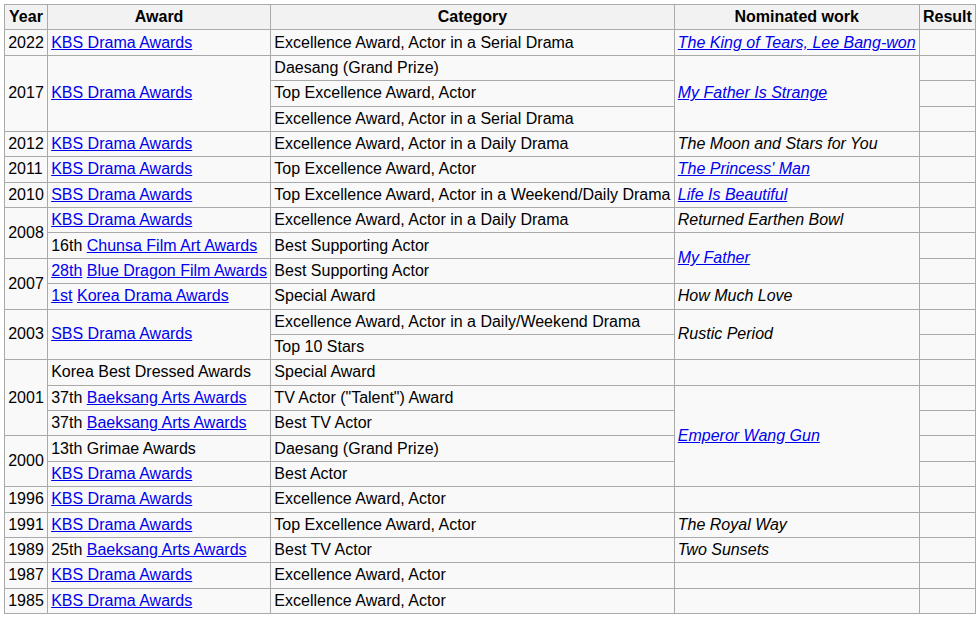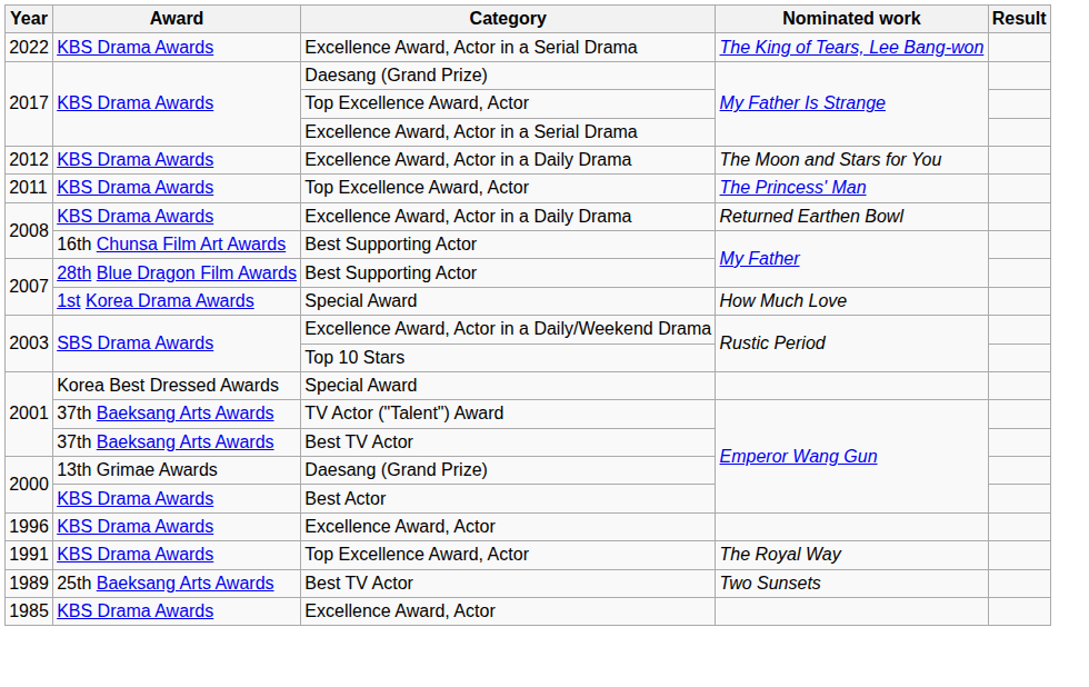 <table class="wikitable">
 <tr>
 <th>Year</th>
 <th>Award</th>
 <th>Category</th>
 <th>Nominated work</th>
 <th>Result</th>
 </tr>
 <tr>
 <td>2022</td>
 <td><a href='#'>KBS Drama Awards</a></td>
 <td>Excellence Award, Actor in a Serial Drama</td>
 <td><em><a href='#'>The King of Tears, Lee Bang-won</a></em></td>
 <td></td>
 </tr>
 <tr>
 <td rowspan=3>2017</td>
 <td rowspan=3><a href='#'>KBS Drama Awards</a></td>
 <td>Daesang (Grand Prize)</td>
 <td rowspan=3><em><a href='#'>My Father Is Strange</a></em></td>
 <td></td>
 </tr>
 <tr>
 <td>Top Excellence Award, Actor</td>
 <td></td>
 </tr>
 <tr>
 <td>Excellence Award, Actor in a Serial Drama</td>
 <td></td>
 </tr>
 <tr>
 <td>2012</td>
 <td><a href='#'>KBS Drama Awards</a></td>
 <td>Excellence Award, Actor in a Daily Drama</td>
 <td><em>The Moon and Stars for You</em></td>
 <td></td>
 </tr>
 <tr>
 <td>2011</td>
 <td><a href='#'>KBS Drama Awards</a></td>
 <td>Top Excellence Award, Actor</td>
 <td><em><a href='#'>The Princess' Man</a></em></td>
-<td></td>
-</tr>
-<tr>
-<td>2010</td>
-<td><a href='#'>SBS Drama Awards</a></td>
-<td>Top Excellence Award, Actor in a Weekend/Daily Drama</td>
-<td><em><a href='#'>Life Is Beautiful</a></em></td>
 <td></td>
 </tr>
 <tr>
 <td rowspan=2>2008</td>
 <td><a href='#'>KBS Drama Awards</a></td>
 <td>Excellence Award, Actor in a Daily Drama</td>
 <td><em>Returned Earthen Bowl</em></td>
 <td></td>
 </tr>
 <tr>
 <td>16th <a href='#'>Chunsa Film Art Awards</a></td>
 <td>Best Supporting Actor</td>
 <td rowspan=2><em><a href='#'>My Father</a></em></td>
 <td></td>
 </tr>
 <tr>
 <td rowspan=2>2007</td>
 <td><a href='#'>28th</a> <a href='#'>Blue Dragon Film Awards</a></td>
 <td>Best Supporting Actor</td>
 <td></td>
 </tr>
 <tr>
 <td><a href='#'>1st</a> <a href='#'>Korea Drama Awards</a></td>
 <td>Special Award</td>
 <td><em>How Much Love</em></td>
 <td></td>
 </tr>
 <tr>
 <td rowspan=2>2003</td>
 <td rowspan=2><a href='#'>SBS Drama Awards</a></td>
 <td>Excellence Award, Actor in a Daily/Weekend Drama</td>
 <td rowspan=2><em>Rustic Period</em></td>
 <td></td>
 </tr>
 <tr>
 <td>Top 10 Stars</td>
 <td></td>
 </tr>
 <tr>
 <td rowspan=3>2001</td>
 <td>Korea Best Dressed Awards</td>
 <td>Special Award</td>
 <td></td>
 <td></td>
 </tr>
 <tr>
 <td>37th <a href='#'>Baeksang Arts Awards</a></td>
 <td>TV Actor ("Talent") Award</td>
 <td rowspan=4><em><a href='#'>Emperor Wang Gun</a></em></td>
 <td></td>
 </tr>
 <tr>
 <td>37th <a href='#'>Baeksang Arts Awards</a></td>
 <td>Best TV Actor</td>
 <td></td>
 </tr>
 <tr>
 <td rowspan=2>2000</td>
 <td>13th Grimae Awards</td>
 <td>Daesang (Grand Prize)</td>
 <td></td>
 </tr>
 <tr>
 <td><a href='#'>KBS Drama Awards</a></td>
 <td>Best Actor</td>
 <td></td>
 </tr>
 <tr>
 <td>1996</td>
 <td><a href='#'>KBS Drama Awards</a></td>
 <td>Excellence Award, Actor</td>
 <td></td>
 <td></td>
 </tr>
 <tr>
 <td>1991</td>
 <td><a href='#'>KBS Drama Awards</a></td>
 <td>Top Excellence Award, Actor</td>
 <td><em>The Royal Way</em></td>
 <td></td>
 </tr>
 <tr>
 <td>1989</td>
 <td>25th <a href='#'>Baeksang Arts Awards</a></td>
 <td>Best TV Actor</td>
 <td><em>Two Sunsets</em></td>
 <td></td>
 </tr>
 <tr>
-<td>1987</td>
-<td><a href='#'>KBS Drama Awards</a></td>
-<td>Excellence Award, Actor</td>
-<td></td>
-<td></td>
-</tr>
-<tr>
 <td>1985</td>
 <td><a href='#'>KBS Drama Awards</a></td>
 <td>Excellence Award, Actor</td>
 <td></td>
 <td></td>
 </tr>
 <tr>
 </tr>
 </table>
